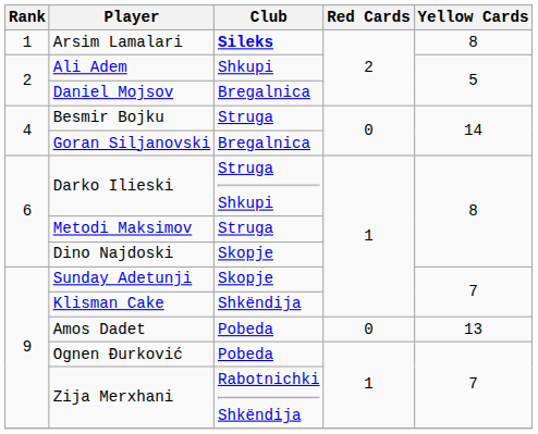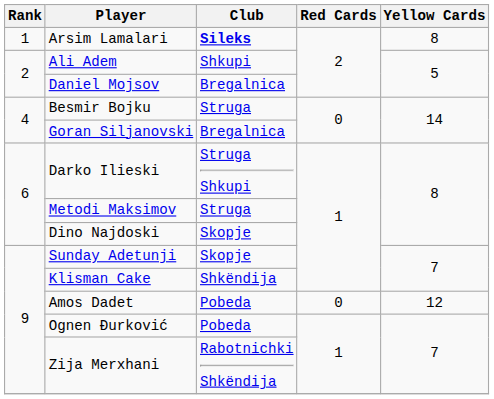 <table class="wikitable" style="text-align:center">
 <tr>
 <th>Rank</th>
 <th>Player</th>
 <th>Club</th>
 <th>Red Cards</th>
 <th>Yellow Cards</th>
 </tr>
 <tr>
 <td>1</td>
 <td align="left"> Arsim Lamalari</td>
 <td align="left"><strong><a href='#'>Sileks</a></strong></td>
 <td rowspan="3">2</td>
 <td>8</td>
 </tr>
 <tr>
 <td rowspan="2">2</td>
 <td align="left"> <a href='#'>Ali Adem</a></td>
 <td align="left"><a href='#'>Shkupi</a></td>
 <td rowspan="2">5</td>
 </tr>
 <tr>
 <td align="left"> <a href='#'>Daniel Mojsov</a></td>
 <td align="left"><a href='#'>Bregalnica</a></td>
 </tr>
 <tr>
 <td rowspan="2">4</td>
 <td align="left"> Besmir Bojku</td>
 <td align="left"><a href='#'>Struga</a></td>
 <td rowspan="2">0</td>
 <td rowspan="2">14</td>
 </tr>
 <tr>
 <td align="left"> <a href='#'>Goran Siljanovski</a></td>
 <td align="left"><a href='#'>Bregalnica</a></td>
 </tr>
 <tr>
 <td rowspan="3">6</td>
 <td align="left"> Darko Ilieski</td>
 <td align="left"><a href='#'>Struga</a><hr><a href='#'>Shkupi</a></td>
 <td rowspan="5">1</td>
 <td rowspan="3">8</td>
 </tr>
 <tr>
 <td align="left"> <a href='#'>Metodi Maksimov</a></td>
 <td align="left"><a href='#'>Struga</a></td>
 </tr>
 <tr>
 <td align="left"> Dino Najdoski</td>
 <td align="left"><a href='#'>Skopje</a></td>
 </tr>
 <tr>
 <td rowspan="5">9</td>
 <td align="left"> <a href='#'>Sunday Adetunji</a></td>
 <td align="left"><a href='#'>Skopje</a></td>
 <td rowspan="2">7</td>
 </tr>
 <tr>
 <td align="left"> <a href='#'>Klisman Cake</a></td>
 <td align="left"><a href='#'>Shkëndija</a></td>
 </tr>
 <tr>
 <td align="left"> Amos Dadet</td>
 <td align="left"><a href='#'>Pobeda</a></td>
 <td>0</td>
-<td>13</td>
+<td>12</td>
 </tr>
 <tr>
 <td align="left"> Ognen Đurković</td>
 <td align="left"><a href='#'>Pobeda</a></td>
 <td rowspan="2">1</td>
 <td rowspan="2">7</td>
 </tr>
 <tr>
 <td align="left"> Zija Merxhani</td>
 <td align="left"><a href='#'>Rabotnichki</a><hr><a href='#'>Shkëndija</a></td>
 </tr>
 <tr>
 </tr>
 </table>
